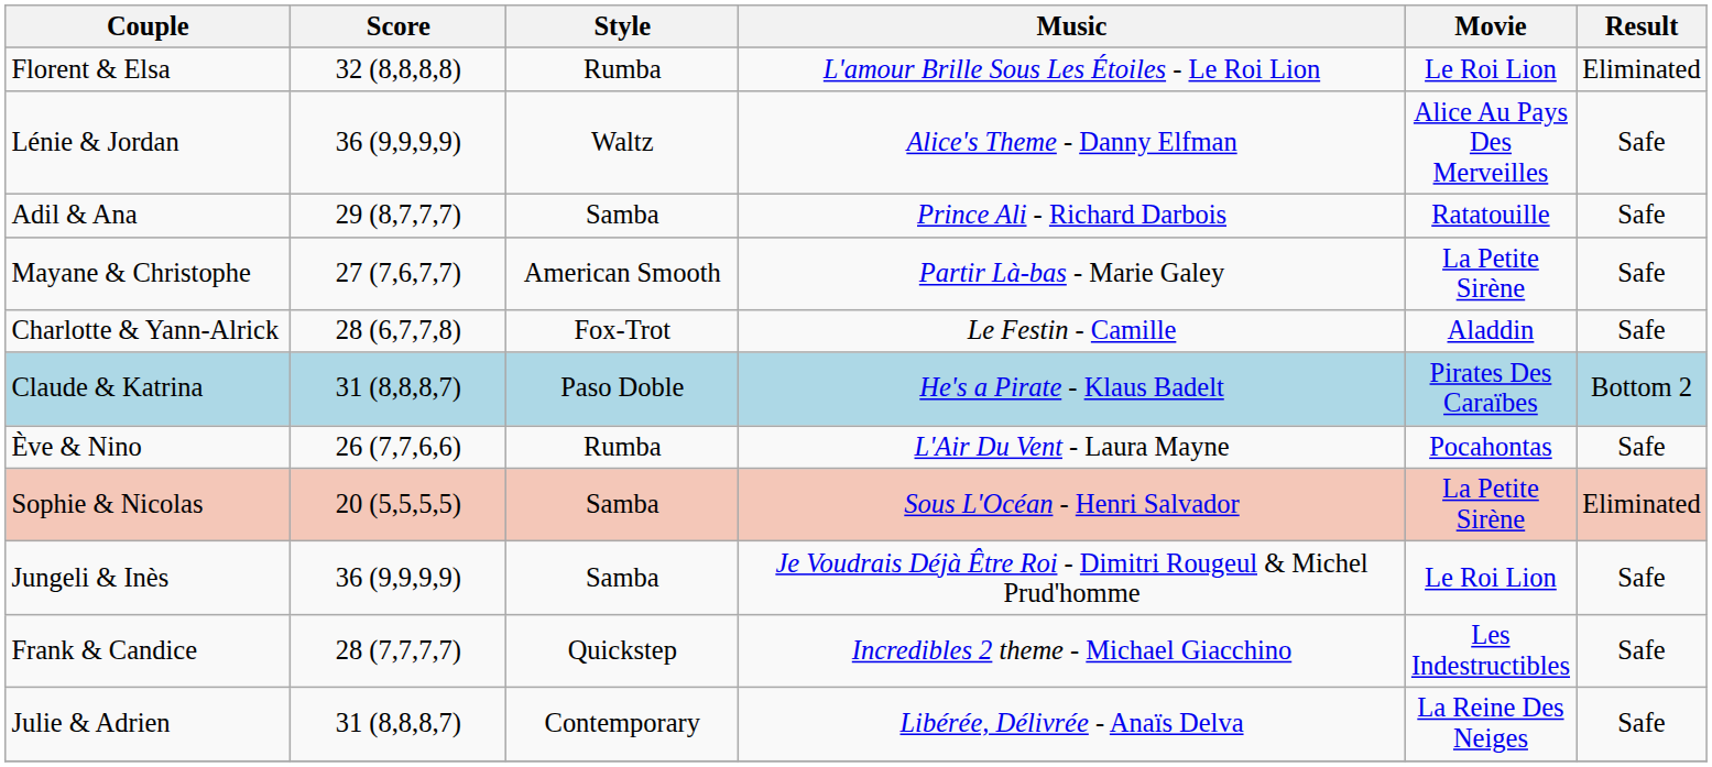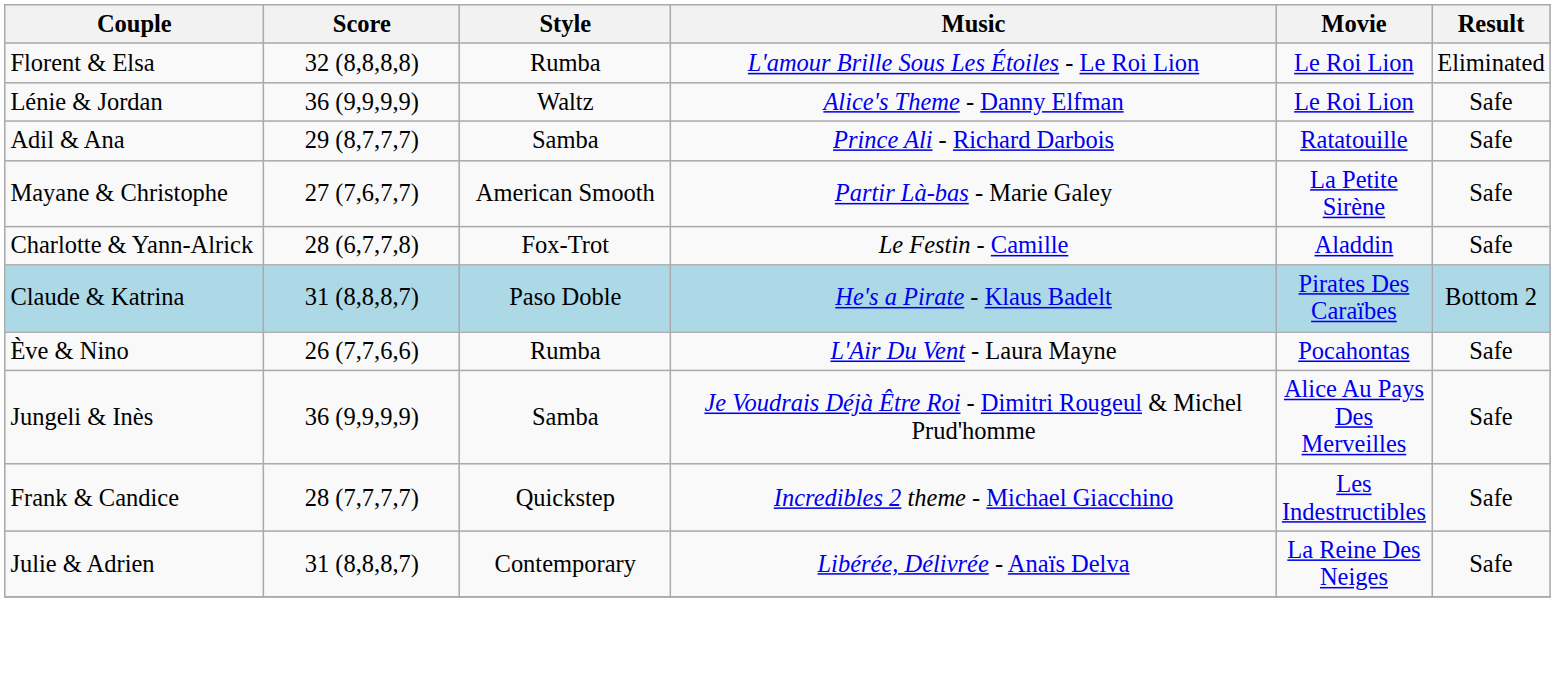 <table class="wikitable" style="width:80%;">
 <tr>
 <th style="width:20%;">Couple</th>
 <th style="width:15%;">Score</th>
 <th style="width:15%;">Style</th>
 <th style="width:65%;">Music</th>
 <th style="width:15%;">Movie</th>
 <th style="width:65%;">Result</th>
 </tr>
 <tr>
 <td>Florent & Elsa</td>
 <td style="text-align:center;">32 (8,8,8,8)</td>
 <td style="text-align:center;">Rumba</td>
 <td style="text-align:center;"><em><a href='#'>L'amour Brille Sous Les Étoiles</a></em> - <a href='#'>Le Roi Lion</a></td>
 <td style="text-align:center;"><a href='#'>Le Roi Lion</a></td>
 <td style="text-align:center;">Eliminated</td>
 </tr>
 <tr>
 <td>Lénie & Jordan</td>
 <td style="text-align:center;">36 (9,9,9,9)</td>
 <td style="text-align:center;">Waltz</td>
 <td style="text-align:center;"><em><a href='#'>Alice's Theme</a></em> - <a href='#'>Danny Elfman</a></td>
-<td style="text-align:center;"><a href='#'>Alice Au Pays Des Merveilles</a></td>
+<td style="text-align:center;"><a href='#'>Le Roi Lion</a></td>
 <td style="text-align:center;">Safe</td>
 </tr>
 <tr>
 <td>Adil & Ana</td>
 <td style="text-align:center;">29 (8,7,7,7)</td>
 <td style="text-align:center;">Samba</td>
 <td style="text-align:center;"><em><a href='#'>Prince Ali</a></em> - <a href='#'>Richard Darbois</a></td>
 <td style="text-align:center;"><a href='#'>Ratatouille</a></td>
 <td style="text-align:center;">Safe</td>
 </tr>
 <tr>
 <td>Mayane & Christophe</td>
 <td style="text-align:center;">27 (7,6,7,7)</td>
 <td style="text-align:center;">American Smooth</td>
 <td style="text-align:center;"><em><a href='#'>Partir Là-bas</a></em> - Marie Galey</td>
 <td style="text-align:center;"><a href='#'>La Petite Sirène</a></td>
 <td style="text-align:center;">Safe</td>
 </tr>
 <tr>
 <td>Charlotte & Yann-Alrick</td>
 <td style="text-align:center;">28 (6,7,7,8)</td>
 <td style="text-align:center;">Fox-Trot</td>
 <td style="text-align:center;"><em>Le Festin</em> - <a href='#'>Camille</a></td>
 <td style="text-align:center;"><a href='#'>Aladdin</a></td>
 <td style="text-align:center;">Safe</td>
 </tr>
 <tr style="background:lightblue;">
 <td>Claude & Katrina</td>
 <td style="text-align:center;">31 (8,8,8,7)</td>
 <td style="text-align:center;">Paso Doble</td>
 <td style="text-align:center;"><em><a href='#'>He's a Pirate</a></em> - <a href='#'>Klaus Badelt</a></td>
 <td style="text-align:center;"><a href='#'>Pirates Des Caraïbes</a></td>
 <td style="text-align:center;">Bottom 2</td>
 </tr>
 <tr>
 <td>Ève & Nino</td>
 <td style="text-align:center;">26 (7,7,6,6)</td>
 <td style="text-align:center;">Rumba</td>
 <td style="text-align:center;"><em><a href='#'>L'Air Du Vent</a></em> - Laura Mayne</td>
 <td style="text-align:center;"><a href='#'>Pocahontas</a></td>
 <td style="text-align:center;">Safe</td>
 </tr>
-<tr style="background:#f4c7b8;">
-<td>Sophie & Nicolas</td>
-<td style="text-align:center;">20 (5,5,5,5)</td>
-<td style="text-align:center;">Samba</td>
-<td style="text-align:center;"><em><a href='#'>Sous L'Océan</a></em> - <a href='#'>Henri Salvador</a></td>
-<td style="text-align:center;"><a href='#'>La Petite Sirène</a></td>
-<td style="text-align:center;">Eliminated</td>
-</tr>
 <tr>
 <td>Jungeli & Inès</td>
 <td style="text-align:center;">36 (9,9,9,9)</td>
 <td style="text-align:center;">Samba</td>
 <td style="text-align:center;"><em><a href='#'>Je Voudrais Déjà Être Roi</a></em> - <a href='#'>Dimitri Rougeul</a> & Michel Prud'homme</td>
-<td style="text-align:center;"><a href='#'>Le Roi Lion</a></td>
+<td style="text-align:center;"><a href='#'>Alice Au Pays Des Merveilles</a></td>
 <td style="text-align:center;">Safe</td>
 </tr>
 <tr>
 <td>Frank & Candice</td>
 <td style="text-align:center;">28 (7,7,7,7)</td>
 <td style="text-align:center;">Quickstep</td>
 <td style="text-align:center;"><em><a href='#'>Incredibles 2</a> theme</em> - <a href='#'>Michael Giacchino</a></td>
 <td style="text-align:center;"><a href='#'>Les Indestructibles</a></td>
 <td style="text-align:center;">Safe</td>
 </tr>
 <tr>
 <td>Julie & Adrien</td>
 <td style="text-align:center;">31 (8,8,8,7)</td>
 <td style="text-align:center;">Contemporary</td>
 <td style="text-align:center;"><em><a href='#'>Libérée, Délivrée</a></em> - <a href='#'>Anaïs Delva</a></td>
 <td style="text-align:center;"><a href='#'>La Reine Des Neiges</a></td>
 <td style="text-align:center;">Safe</td>
 </tr>
 <tr>
 </tr>
 </table>
